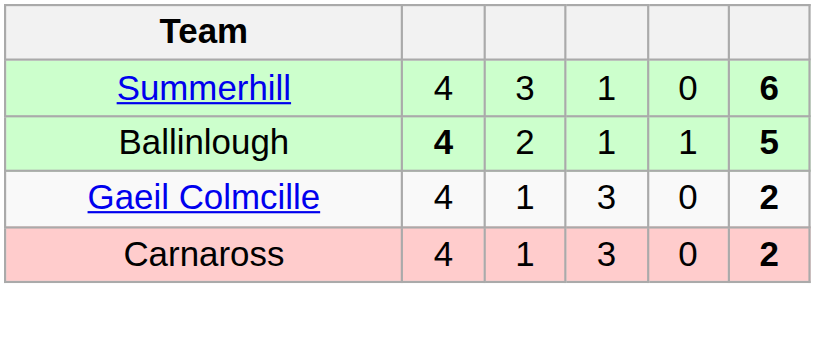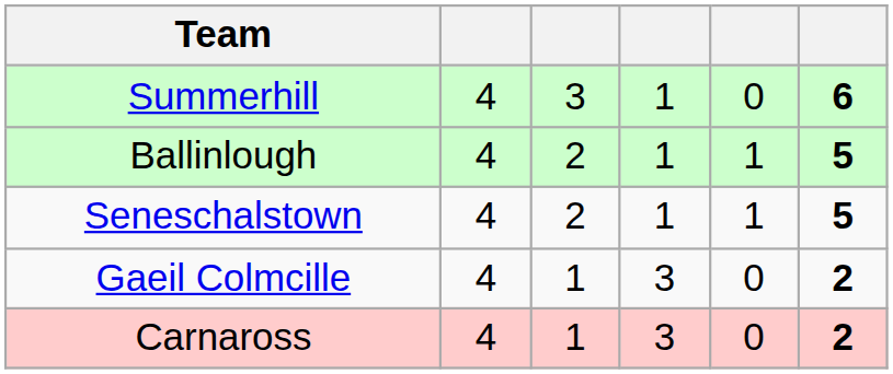 <table class="wikitable" style="text-align:center">
 <tr>
 <th width="175">Team</th>
 <th width="30"></th>
 <th width="30"></th>
 <th width="30"></th>
 <th width="30"></th>
 <th width="30"></th>
 </tr>
 <tr style="background:#cfc;">
 <td><a href='#'>Summerhill</a></td>
 <td>4</td>
 <td>3</td>
 <td>1</td>
 <td>0</td>
 <td><strong>6</strong></td>
 </tr>
 <tr style="background:#cfc;">
 <td>Ballinlough</td>
-<td><strong>4</strong></td>
+<td>4</td>
+<td>2</td>
+<td>1</td>
+<td>1</td>
+<td><strong>5</strong></td>
+</tr>
+<tr>
+<td><a href='#'>Seneschalstown</a></td>
+<td>4</td>
 <td>2</td>
 <td>1</td>
 <td>1</td>
 <td><strong>5</strong></td>
 </tr>
 <tr>
 <td><a href='#'>Gaeil Colmcille</a></td>
 <td>4</td>
 <td>1</td>
 <td>3</td>
 <td>0</td>
 <td><strong>2</strong></td>
 </tr>
 <tr style="background:#fcc;">
 <td>Carnaross</td>
 <td>4</td>
 <td>1</td>
 <td>3</td>
 <td>0</td>
 <td><strong>2</strong></td>
 </tr>
 </table>
